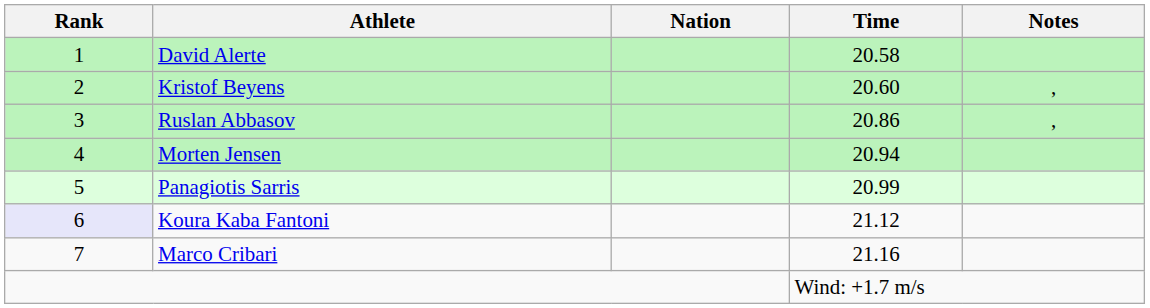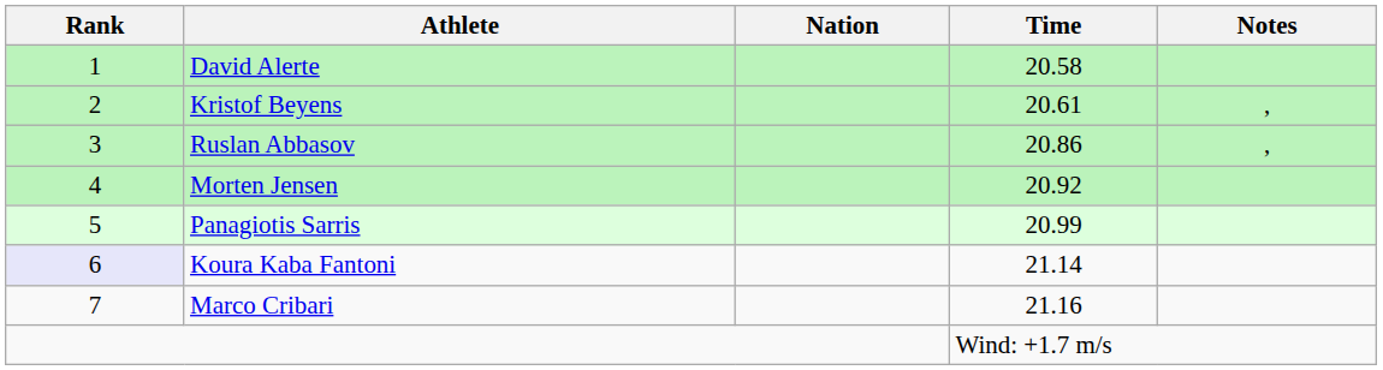 <table class="wikitable sortable" style="text-align:center;width: 55%;">
 <tr>
 <th scope="col">Rank</th>
 <th scope="col">Athlete</th>
 <th scope="col">Nation</th>
 <th scope="col">Time</th>
 <th scope="col">Notes</th>
 </tr>
 <tr bgcolor=bbf3bb>
 <td>1</td>
 <td align=left><a href='#'>David Alerte</a></td>
 <td align=left></td>
 <td>20.58</td>
 <td></td>
 </tr>
 <tr bgcolor=bbf3bb>
 <td>2</td>
 <td align=left><a href='#'>Kristof Beyens</a></td>
 <td align=left></td>
-<td>20.60</td>
+<td>20.61</td>
 <td>, </td>
 </tr>
 <tr bgcolor=bbf3bb>
 <td>3</td>
 <td align=left><a href='#'>Ruslan Abbasov</a></td>
 <td align=left></td>
 <td>20.86</td>
 <td>, </td>
 </tr>
 <tr bgcolor=bbf3bb>
 <td>4</td>
 <td align=left><a href='#'>Morten Jensen</a></td>
 <td align=left></td>
-<td>20.94</td>
+<td>20.92</td>
 <td></td>
 </tr>
 <tr bgcolor=ddffdd>
 <td>5</td>
 <td align=left><a href='#'>Panagiotis Sarris</a></td>
 <td align=left></td>
 <td>20.99</td>
 <td></td>
 </tr>
 <tr>
 <td style="background: lavender;">6</td>
 <td align=left><a href='#'>Koura Kaba Fantoni</a></td>
 <td align=left></td>
-<td>21.12</td>
+<td>21.14</td>
 <td></td>
 </tr>
 <tr>
 <td>7</td>
 <td align=left><a href='#'>Marco Cribari</a></td>
 <td align=left></td>
 <td>21.16</td>
 <td></td>
 </tr>
 <tr class="sortbottom">
 <td colspan="3"></td>
 <td colspan="2" style="text-align:left;">Wind: +1.7 m/s</td>
 </tr>
 </table>
